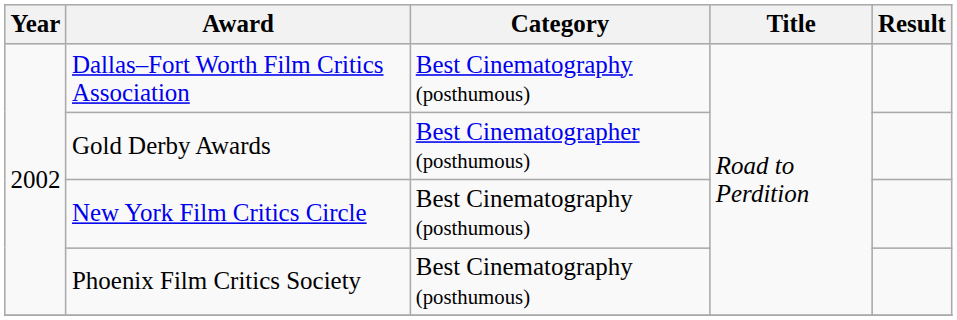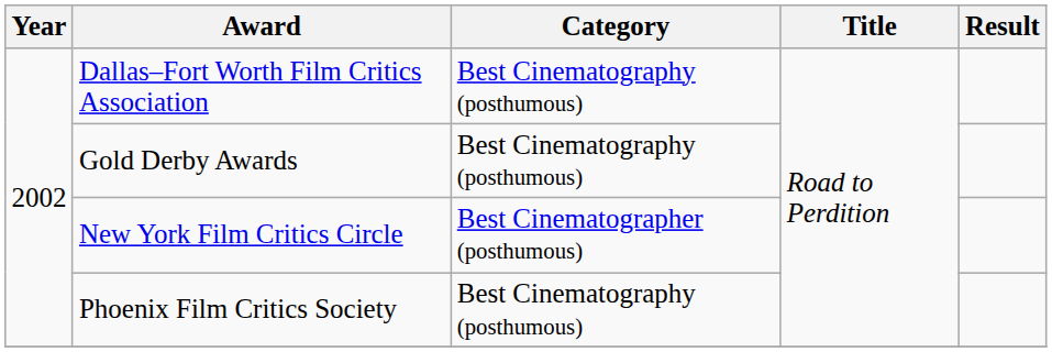 <table class="wikitable">
 <tr>
 <th>Year</th>
 <th>Award</th>
 <th>Category</th>
 <th>Title</th>
 <th>Result</th>
 </tr>
 <tr>
 <td rowspan=4>2002</td>
 <td><a href='#'>Dallas–Fort Worth Film Critics Association</a></td>
 <td><a href='#'>Best Cinematography</a><small> (posthumous)</small></td>
 <td rowspan=4><em>Road to Perdition</em></td>
 <td></td>
 </tr>
 <tr>
 <td>Gold Derby Awards</td>
-<td><a href='#'>Best Cinematographer</a><small> (posthumous)</small></td>
+<td>Best Cinematography<small> (posthumous)</small></td>
 <td></td>
 </tr>
 <tr>
 <td><a href='#'>New York Film Critics Circle</a></td>
-<td>Best Cinematography<small> (posthumous)</small></td>
+<td><a href='#'>Best Cinematographer</a><small> (posthumous)</small></td>
 <td></td>
 </tr>
 <tr>
 <td>Phoenix Film Critics Society</td>
 <td>Best Cinematography<small> (posthumous)</small></td>
 <td></td>
 </tr>
 <tr>
 </tr>
 </table>
